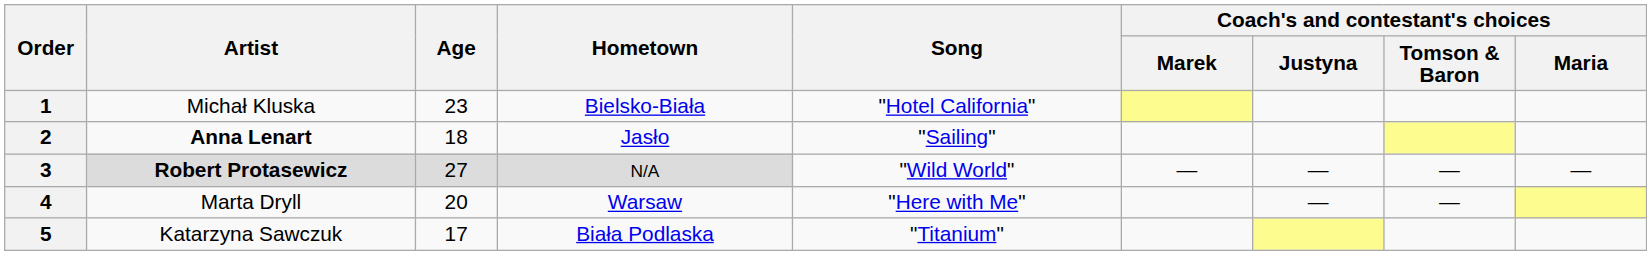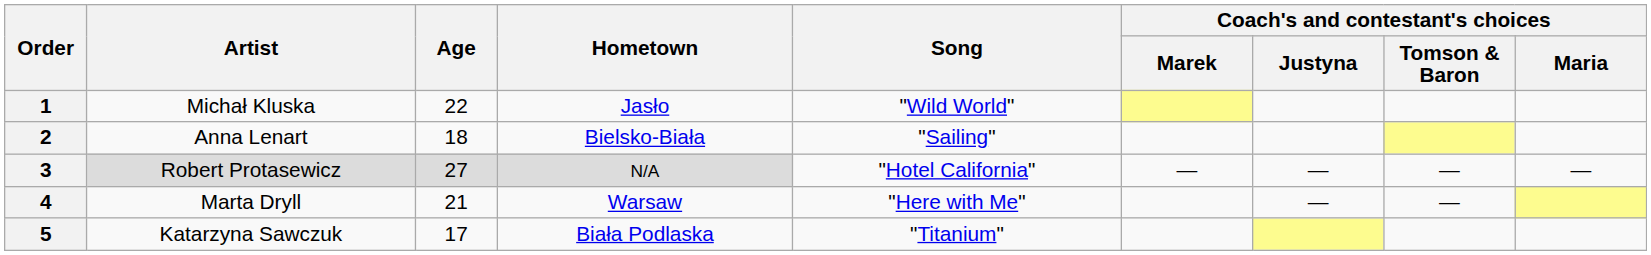 <table class="wikitable" style="text-align:center; line-height:17px; width:100%;">
 <tr>
 <th width="5%" rowspan="2" scope="col">Order</th>
 <th scope="col" rowspan="2" width="20%">Artist</th>
 <th width="5%" rowspan="2" scope="col">Age</th>
 <th scope="col" rowspan="2" width="18%">Hometown</th>
 <th scope="col" rowspan="2" width="20%">Song</th>
 <th scope="col" colspan="4" width="32%">Coach's and contestant's choices</th>
 </tr>
 <tr>
 <th width="8%">Marek</th>
 <th width="8%">Justyna</th>
 <th width="8%">Tomson & Baron</th>
 <th width="8%">Maria</th>
 </tr>
 <tr>
 <th>1</th>
 <td>Michał Kluska</td>
-<td>23</td>
-<td><a href='#'>Bielsko-Biała</a></td>
-<td>"<a href='#'>Hotel California</a>"</td>
+<td>22</td>
+<td><a href='#'>Jasło</a></td>
+<td>"<a href='#'>Wild World</a>"</td>
 <td style="background:#fdfc8f;"><strong></strong></td>
 <td><strong></strong></td>
 <td><strong></strong></td>
 <td><strong></strong></td>
 </tr>
 <tr>
 <th>2</th>
-<td><strong>Anna Lenart</strong></td>
+<td>Anna Lenart</td>
 <td>18</td>
-<td><a href='#'>Jasło</a></td>
+<td><a href='#'>Bielsko-Biała</a></td>
 <td>"<a href='#'>Sailing</a>"</td>
 <td><strong></strong></td>
 <td><strong></strong></td>
 <td style="background:#fdfc8f;"><strong></strong></td>
 <td><strong></strong></td>
 </tr>
 <tr>
 <th>3</th>
-<td style="background:#DCDCDC;"><strong>Robert Protasewicz</strong></td>
+<td style="background:#DCDCDC;">Robert Protasewicz</td>
 <td style="background:#DCDCDC;">27</td>
 <td style="background:#DCDCDC;"><small>N/A</small></td>
-<td>"<a href='#'>Wild World</a>"</td>
+<td>"<a href='#'>Hotel California</a>"</td>
 <td>—</td>
 <td>—</td>
 <td>—</td>
 <td>—</td>
 </tr>
 <tr>
 <th>4</th>
 <td>Marta Dryll</td>
-<td>20</td>
+<td>21</td>
 <td><a href='#'>Warsaw</a></td>
 <td>"<a href='#'>Here with Me</a>"</td>
 <td><strong></strong></td>
 <td>—</td>
 <td>—</td>
 <td style="background:#fdfc8f;"><strong></strong></td>
 </tr>
 <tr>
 <th>5</th>
 <td>Katarzyna Sawczuk</td>
 <td>17</td>
 <td><a href='#'>Biała Podlaska</a></td>
 <td>"<a href='#'>Titanium</a>"</td>
 <td><strong></strong></td>
 <td style="background:#fdfc8f;"><strong></strong></td>
 <td><strong></strong></td>
 <td><strong></strong></td>
 </tr>
 </table>
